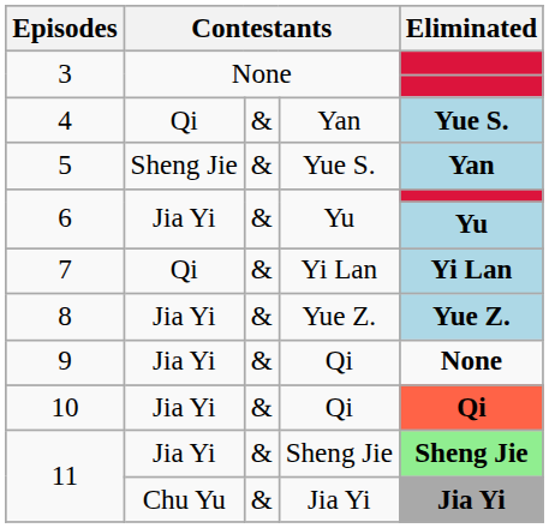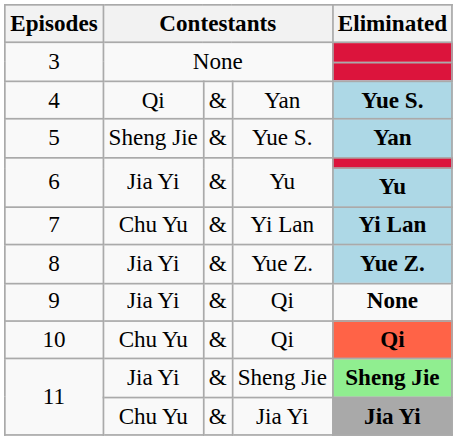 <table class="wikitable" style="text-align:center; font-size:85%;">
 <tr>
 <th>Episodes</th>
 <th colspan="3">Contestants</th>
 <th>Eliminated</th>
 </tr>
 <tr>
 <td rowspan="2">3</td>
 <td rowspan="2" colspan="3">None</td>
 <td style="background:crimson;"><strong></strong></td>
 </tr>
 <tr>
 <td style="background:crimson;"><strong></strong></td>
 </tr>
 <tr>
 <td>4</td>
 <td>Qi</td>
 <td>&</td>
 <td>Yan</td>
 <td style="background:lightblue;"><strong>Yue S.</strong></td>
 </tr>
 <tr>
 <td>5</td>
 <td>Sheng Jie</td>
 <td>&</td>
 <td>Yue S.</td>
 <td style="background:lightblue;"><strong>Yan</strong></td>
 </tr>
 <tr>
 <td rowspan="2">6</td>
 <td rowspan="2">Jia Yi</td>
 <td rowspan="2">&</td>
 <td rowspan="2">Yu</td>
 <td style="background:crimson;"><strong></strong></td>
 </tr>
 <tr>
 <td style="background:lightblue;"><strong>Yu</strong></td>
 </tr>
 <tr>
 <td>7</td>
-<td>Qi</td>
+<td>Chu Yu</td>
 <td>&</td>
 <td>Yi Lan</td>
 <td style="background:lightblue;"><strong>Yi Lan</strong></td>
 </tr>
 <tr>
 <td>8</td>
 <td>Jia Yi</td>
 <td>&</td>
 <td>Yue Z.</td>
 <td style="background:lightblue;"><strong>Yue Z.</strong></td>
 </tr>
 <tr>
 <td>9</td>
 <td>Jia Yi</td>
 <td>&</td>
 <td>Qi</td>
 <td><strong>None</strong></td>
 </tr>
 <tr>
 <td>10</td>
-<td>Jia Yi</td>
+<td>Chu Yu</td>
 <td>&</td>
 <td>Qi</td>
 <td style="background:tomato;"><strong>Qi</strong></td>
 </tr>
 <tr>
 <td rowspan="2">11</td>
 <td>Jia Yi</td>
 <td>&</td>
 <td>Sheng Jie</td>
 <td style="background:lightgreen;"><strong>Sheng Jie</strong></td>
 </tr>
 <tr>
 <td>Chu Yu</td>
 <td>&</td>
 <td>Jia Yi</td>
 <td style="background:darkgrey;"><strong>Jia Yi</strong></td>
 </tr>
 </table>
